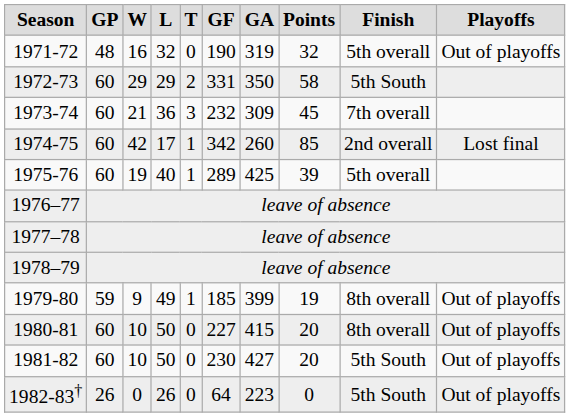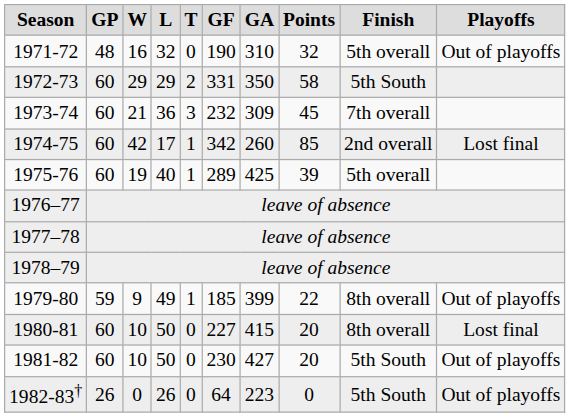 <table class="wikitable">
 <tr align="center"  bgcolor="#dddddd">
 <td><strong>Season</strong></td>
 <td><strong>GP </strong></td>
 <td><strong> W </strong></td>
 <td><strong> L </strong></td>
 <td><strong> T </strong></td>
 <td><strong>GF </strong></td>
 <td><strong>GA </strong></td>
 <td><strong>Points</strong></td>
 <td><strong>Finish</strong></td>
 <td><strong>Playoffs</strong></td>
 </tr>
 <tr align="center">
 <td>1971-72</td>
 <td>48</td>
 <td>16</td>
 <td>32</td>
 <td>0</td>
 <td>190</td>
-<td>319</td>
+<td>310</td>
 <td>32</td>
 <td>5th overall</td>
 <td>Out of playoffs</td>
 </tr>
 <tr align="center" bgcolor="#eeeeee">
 <td>1972-73</td>
 <td>60</td>
 <td>29</td>
 <td>29</td>
 <td>2</td>
 <td>331</td>
 <td>350</td>
 <td>58</td>
 <td>5th South</td>
 <td></td>
 </tr>
 <tr align="center">
 <td>1973-74</td>
 <td>60</td>
 <td>21</td>
 <td>36</td>
 <td>3</td>
 <td>232</td>
 <td>309</td>
 <td>45</td>
 <td>7th overall</td>
 <td></td>
 </tr>
 <tr align="center" bgcolor="#eeeeee">
 <td>1974-75</td>
 <td>60</td>
 <td>42</td>
 <td>17</td>
 <td>1</td>
 <td>342</td>
 <td>260</td>
 <td>85</td>
 <td>2nd overall</td>
 <td>Lost final</td>
 </tr>
 <tr align="center">
 <td>1975-76</td>
 <td>60</td>
 <td>19</td>
 <td>40</td>
 <td>1</td>
 <td>289</td>
 <td>425</td>
 <td>39</td>
 <td>5th overall</td>
 <td></td>
 </tr>
 <tr align="center" bgcolor="#eeeeee">
 <td>1976–77</td>
 <td colspan=10><em>leave of absence</em></td>
 </tr>
 <tr align="center" bgcolor="#eeeeee">
 <td>1977–78</td>
 <td colspan=10><em>leave of absence</em></td>
 </tr>
 <tr align="center" bgcolor="#eeeeee">
 <td>1978–79</td>
 <td colspan=10><em>leave of absence</em></td>
 </tr>
 <tr align="center">
 <td>1979-80</td>
 <td>59</td>
 <td>9</td>
 <td>49</td>
 <td>1</td>
 <td>185</td>
 <td>399</td>
-<td>19</td>
+<td>22</td>
 <td>8th overall</td>
 <td>Out of playoffs</td>
 </tr>
 <tr align="center" bgcolor="#eeeeee">
 <td>1980-81</td>
 <td>60</td>
 <td>10</td>
 <td>50</td>
 <td>0</td>
 <td>227</td>
 <td>415</td>
 <td>20</td>
 <td>8th overall</td>
-<td>Out of playoffs</td>
+<td>Lost final</td>
 </tr>
 <tr align="center">
 <td>1981-82</td>
 <td>60</td>
 <td>10</td>
 <td>50</td>
 <td>0</td>
 <td>230</td>
 <td>427</td>
 <td>20</td>
 <td>5th South</td>
 <td>Out of playoffs</td>
 </tr>
 <tr align="center" bgcolor="#eeeeee">
 <td>1982-83<sup>†</sup></td>
 <td>26</td>
 <td>0</td>
 <td>26</td>
 <td>0</td>
 <td>64</td>
 <td>223</td>
 <td>0</td>
 <td>5th South</td>
 <td>Out of playoffs</td>
 </tr>
 </table>
